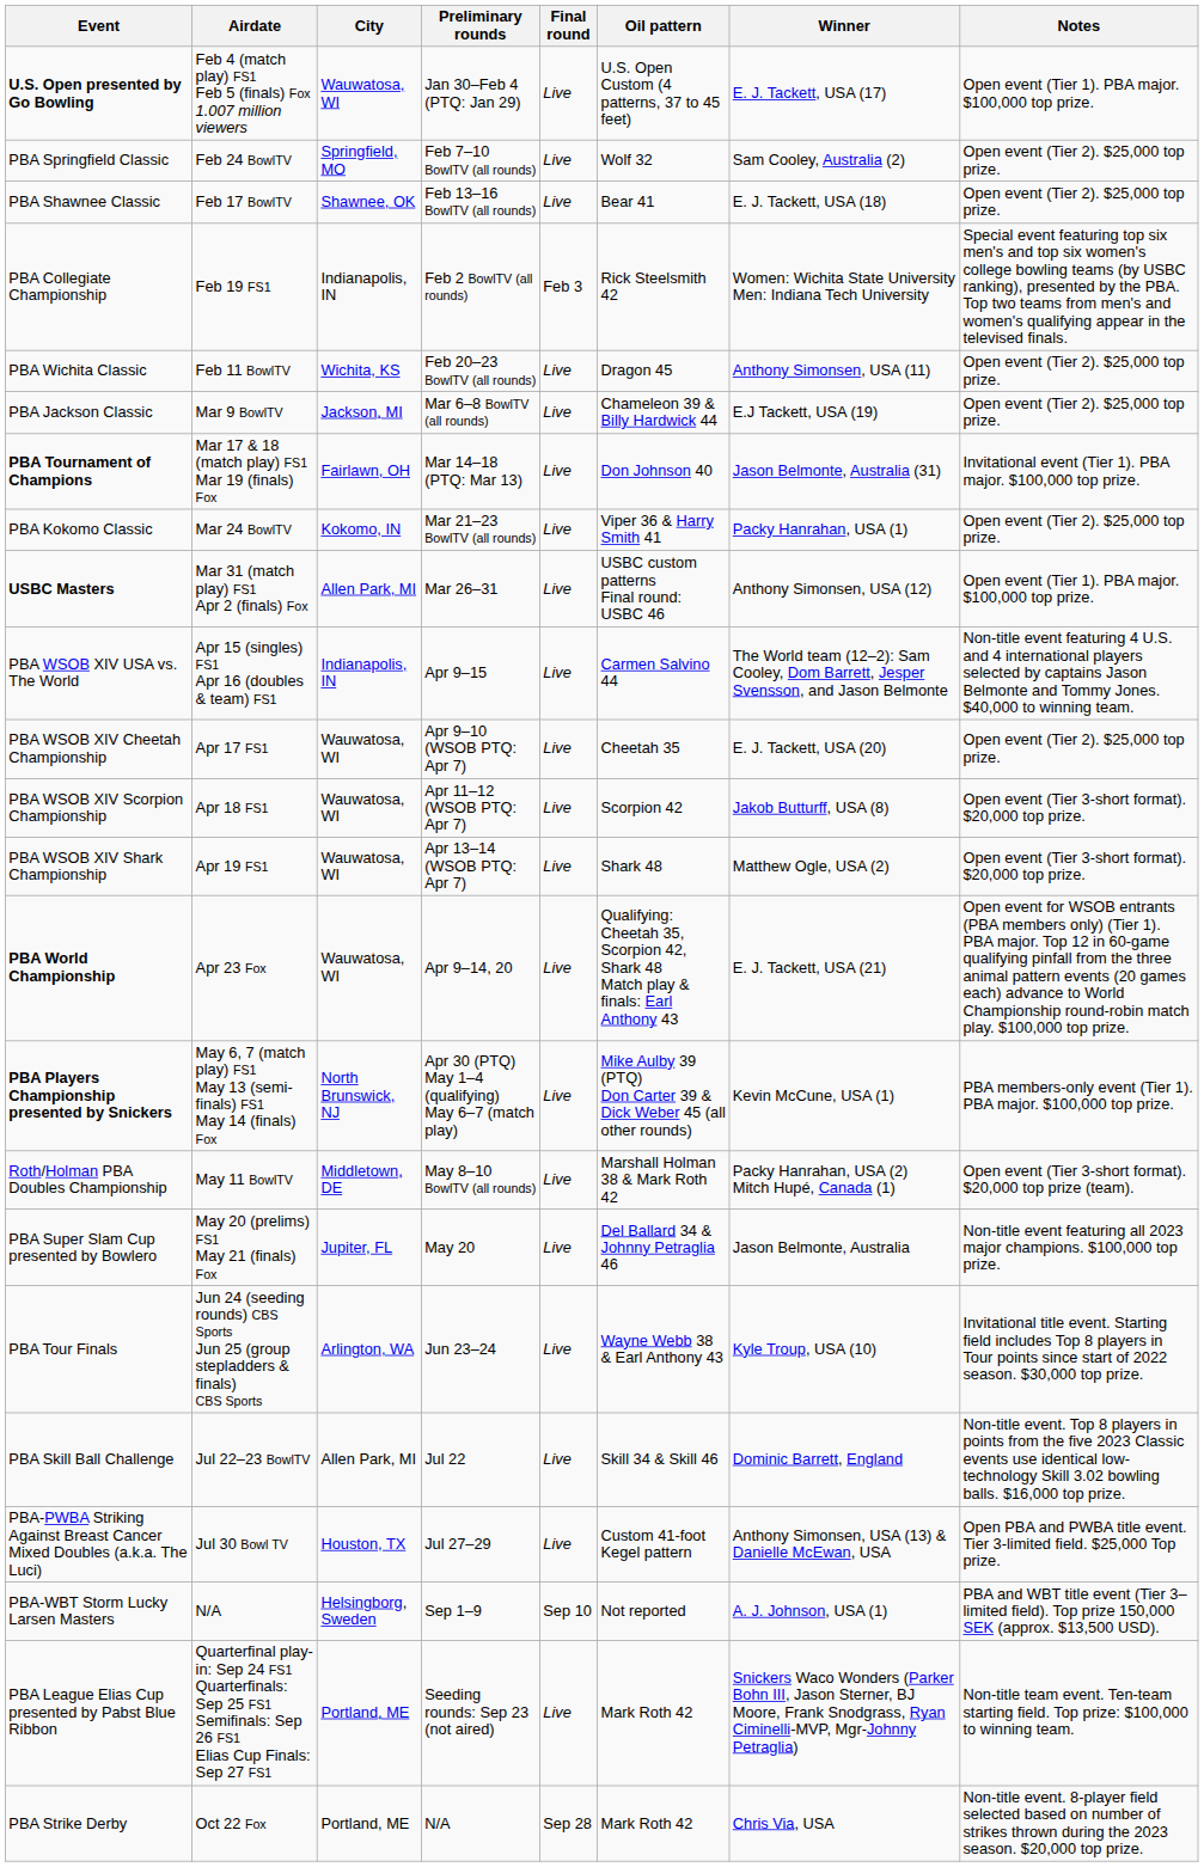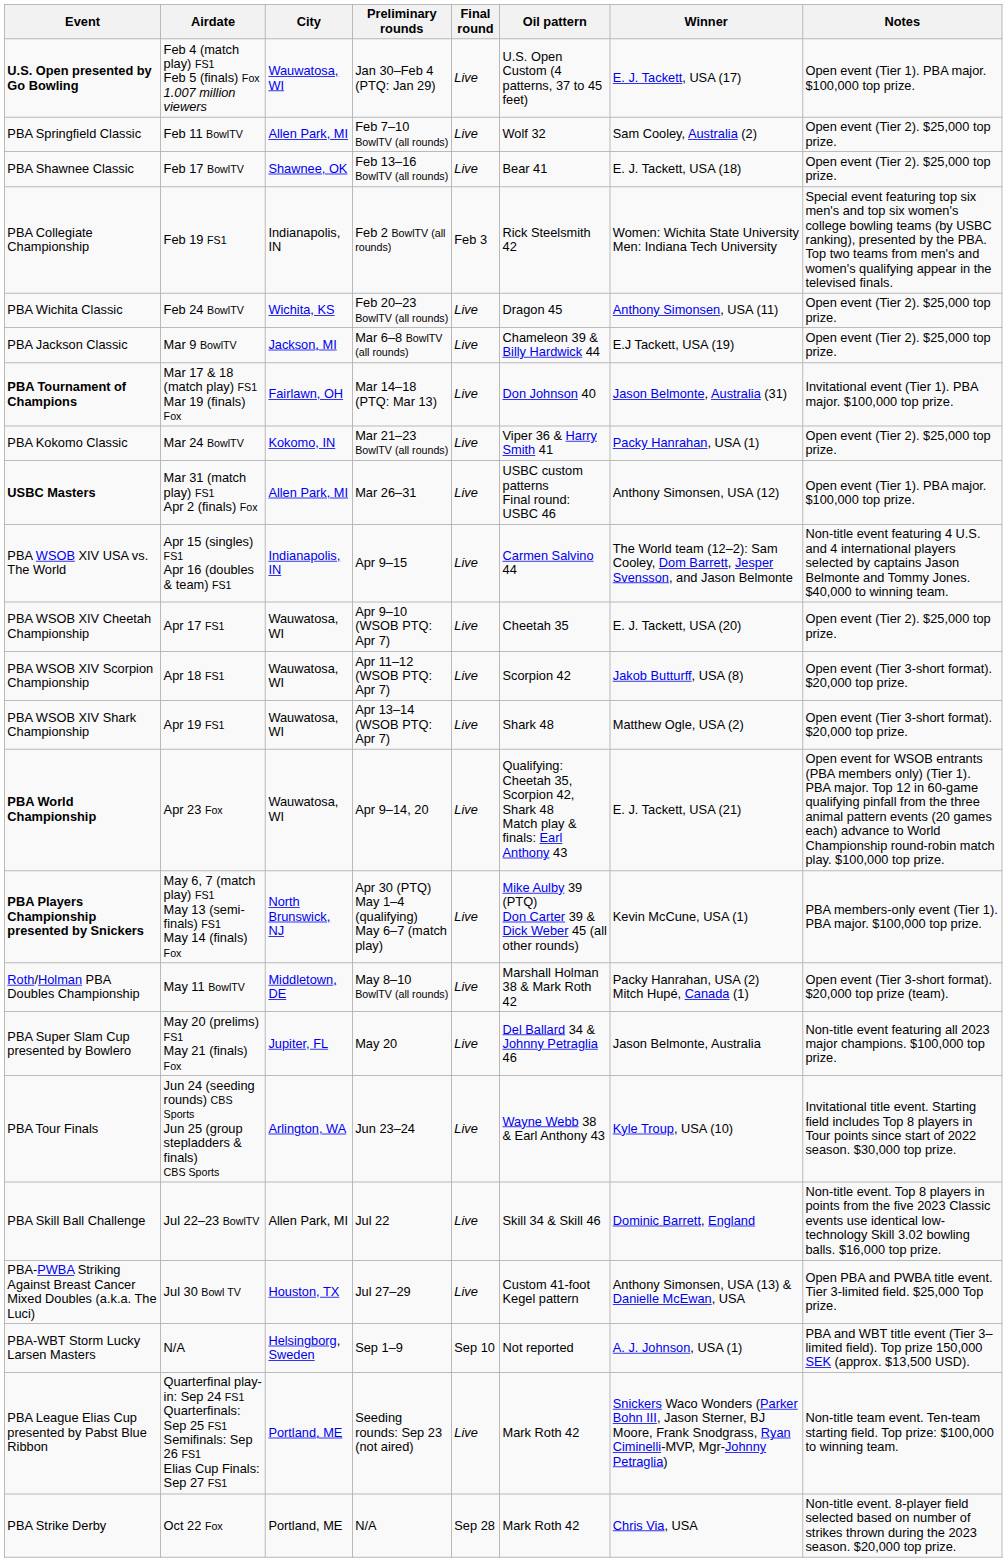 <table class="wikitable">
 <tr>
 <th>Event</th>
 <th>Airdate</th>
 <th>City</th>
 <th>Preliminary rounds</th>
 <th>Final round</th>
 <th>Oil pattern</th>
 <th>Winner</th>
 <th width=20%>Notes</th>
 </tr>
 <tr>
 <td><strong>U.S. Open presented by Go Bowling</strong></td>
 <td>Feb 4 (match play) <small>FS1</small><br>Feb 5 (finals) <small>Fox</small><br><em>1.007 million viewers</em></td>
 <td><a href='#'>Wauwatosa, WI</a></td>
 <td>Jan 30–Feb 4<br>(PTQ: Jan 29)</td>
 <td><em>Live</em></td>
 <td>U.S. Open Custom (4 patterns, 37 to 45 feet)</td>
 <td> <a href='#'>E. J. Tackett</a>, USA (17)</td>
 <td>Open event (Tier 1). PBA major. $100,000 top prize.</td>
 </tr>
 <tr>
 <td>PBA Springfield Classic</td>
-<td>Feb 24 <small>BowlTV</small></td>
-<td><a href='#'>Springfield, MO</a></td>
+<td>Feb 11 <small>BowlTV</small></td>
+<td><a href='#'>Allen Park, MI</a></td>
 <td>Feb 7–10 <small>BowlTV (all rounds)</small></td>
 <td><em>Live</em></td>
 <td>Wolf 32</td>
 <td> Sam Cooley, <a href='#'>Australia</a> (2)</td>
 <td>Open event (Tier 2). $25,000 top prize.</td>
 </tr>
 <tr>
 <td>PBA Shawnee Classic</td>
 <td>Feb 17 <small>BowlTV</small></td>
 <td><a href='#'>Shawnee, OK</a></td>
 <td>Feb 13–16 <small>BowlTV (all rounds)</small></td>
 <td><em>Live</em></td>
 <td>Bear 41</td>
 <td> E. J. Tackett, USA (18)</td>
 <td>Open event (Tier 2). $25,000 top prize.</td>
 </tr>
 <tr>
 <td>PBA Collegiate Championship</td>
 <td>Feb 19 <small>FS1</small></td>
 <td>Indianapolis, IN</td>
 <td>Feb 2 <small>BowlTV (all rounds)</small></td>
 <td>Feb 3</td>
 <td>Rick Steelsmith 42</td>
 <td>Women: Wichita State University<br>Men: Indiana Tech University</td>
 <td>Special event featuring top six men's and top six women's college bowling teams (by USBC ranking), presented by the PBA. Top two teams from men's and women's qualifying appear in the televised finals.</td>
 </tr>
 <tr>
 <td>PBA Wichita Classic</td>
-<td>Feb 11 <small>BowlTV</small></td>
+<td>Feb 24 <small>BowlTV</small></td>
 <td><a href='#'>Wichita, KS</a></td>
 <td>Feb 20–23 <small>BowlTV (all rounds)</small></td>
 <td><em>Live</em></td>
 <td>Dragon 45</td>
 <td> <a href='#'>Anthony Simonsen</a>, USA (11)</td>
 <td>Open event (Tier 2). $25,000 top prize.</td>
 </tr>
 <tr>
 <td>PBA Jackson Classic</td>
 <td>Mar 9 <small>BowlTV</small></td>
 <td><a href='#'>Jackson, MI</a></td>
 <td>Mar 6–8 <small>BowlTV (all rounds)</small></td>
 <td><em>Live</em></td>
 <td>Chameleon 39 & <a href='#'>Billy Hardwick</a> 44</td>
 <td> E.J Tackett, USA (19)</td>
 <td>Open event (Tier 2). $25,000 top prize.</td>
 </tr>
 <tr>
 <td><strong>PBA Tournament of Champions</strong></td>
 <td>Mar 17 & 18 (match play) <small>FS1</small><br>Mar 19 (finals) <small>Fox</small></td>
 <td><a href='#'>Fairlawn, OH</a></td>
 <td>Mar 14–18<br>(PTQ: Mar 13)</td>
 <td><em>Live</em></td>
 <td><a href='#'>Don Johnson</a> 40</td>
 <td> <a href='#'>Jason Belmonte</a>, <a href='#'>Australia</a> (31)</td>
 <td>Invitational event (Tier 1). PBA major. $100,000 top prize.</td>
 </tr>
 <tr>
 <td>PBA Kokomo Classic</td>
 <td>Mar 24 <small>BowlTV</small></td>
 <td><a href='#'>Kokomo, IN</a></td>
 <td>Mar 21–23 <small>BowlTV (all rounds)</small></td>
 <td><em>Live</em></td>
 <td>Viper 36 & <a href='#'>Harry Smith</a> 41</td>
 <td> <a href='#'>Packy Hanrahan</a>, USA (1)</td>
 <td>Open event (Tier 2). $25,000 top prize.</td>
 </tr>
 <tr>
 <td><strong>USBC Masters</strong></td>
 <td>Mar 31 (match play) <small>FS1</small><br>Apr 2 (finals) <small>Fox</small></td>
 <td><a href='#'>Allen Park, MI</a></td>
 <td>Mar 26–31</td>
 <td><em>Live</em></td>
 <td>USBC custom patterns<br>Final round: USBC 46</td>
 <td> Anthony Simonsen, USA (12)</td>
 <td>Open event (Tier 1). PBA major. $100,000 top prize.</td>
 </tr>
 <tr>
 <td>PBA <a href='#'>WSOB</a> XIV USA vs. The World</td>
 <td>Apr 15 (singles) <small>FS1</small><br>Apr 16 (doubles & team) <small>FS1</small></td>
 <td><a href='#'>Indianapolis, IN</a></td>
 <td>Apr 9–15</td>
 <td><em>Live</em></td>
 <td><a href='#'>Carmen Salvino</a> 44</td>
 <td>The World team (12–2):  Sam Cooley,  <a href='#'>Dom Barrett</a>,  <a href='#'>Jesper Svensson</a>, and  Jason Belmonte</td>
 <td>Non-title event featuring 4 U.S. and 4 international players selected by captains Jason Belmonte and Tommy Jones. $40,000 to winning team.</td>
 </tr>
 <tr>
 <td>PBA WSOB XIV Cheetah Championship</td>
 <td>Apr 17 <small>FS1</small></td>
 <td>Wauwatosa, WI</td>
 <td>Apr 9–10 (WSOB PTQ: Apr 7)</td>
 <td><em>Live</em></td>
 <td>Cheetah 35</td>
 <td> E. J. Tackett, USA (20)</td>
 <td>Open event (Tier 2). $25,000 top prize.</td>
 </tr>
 <tr>
 <td>PBA WSOB XIV Scorpion Championship</td>
 <td>Apr 18 <small>FS1</small></td>
 <td>Wauwatosa, WI</td>
 <td>Apr 11–12 (WSOB PTQ: Apr 7)</td>
 <td><em>Live</em></td>
 <td>Scorpion 42</td>
 <td> <a href='#'>Jakob Butturff</a>, USA (8)</td>
 <td>Open event (Tier 3-short format). $20,000 top prize.</td>
 </tr>
 <tr>
 <td>PBA WSOB XIV Shark Championship</td>
 <td>Apr 19 <small>FS1</small></td>
 <td>Wauwatosa, WI</td>
 <td>Apr 13–14 (WSOB PTQ: Apr 7)</td>
 <td><em>Live</em></td>
 <td>Shark 48</td>
 <td> Matthew Ogle, USA (2)</td>
 <td>Open event (Tier 3-short format). $20,000 top prize.</td>
 </tr>
 <tr>
 <td><strong>PBA World Championship</strong></td>
 <td>Apr 23 <small>Fox</small></td>
 <td>Wauwatosa, WI</td>
 <td>Apr 9–14, 20</td>
 <td><em>Live</em></td>
 <td>Qualifying: Cheetah 35, Scorpion 42, Shark 48<br>Match play & finals: <a href='#'>Earl Anthony</a> 43</td>
 <td> E. J. Tackett, USA (21)</td>
 <td>Open event for WSOB entrants (PBA members only) (Tier 1). PBA major. Top 12 in 60-game qualifying pinfall from the three animal pattern events (20 games each) advance to World Championship round-robin match play. $100,000 top prize.</td>
 </tr>
 <tr>
 <td><strong>PBA Players Championship presented by Snickers</strong></td>
 <td>May 6, 7 (match play) <small>FS1</small><br>May 13 (semi-finals) <small>FS1</small><br>May 14 (finals) <small>Fox</small></td>
 <td><a href='#'>North Brunswick, NJ</a></td>
 <td>Apr 30 (PTQ)<br>May 1–4 (qualifying)<br>May 6–7 (match play)</td>
 <td><em>Live</em></td>
 <td><a href='#'>Mike Aulby</a> 39 (PTQ)<br><a href='#'>Don Carter</a> 39 & <a href='#'>Dick Weber</a> 45 (all other rounds)</td>
 <td> Kevin McCune, USA (1)</td>
 <td>PBA members-only event (Tier 1). PBA major. $100,000 top prize.</td>
 </tr>
 <tr>
 <td><a href='#'>Roth</a>/<a href='#'>Holman</a> PBA Doubles Championship</td>
 <td>May 11 <small>BowlTV</small></td>
 <td><a href='#'>Middletown, DE</a></td>
 <td>May 8–10 <small>BowlTV (all rounds)</small></td>
 <td><em>Live</em></td>
 <td>Marshall Holman 38 & Mark Roth 42</td>
 <td> Packy Hanrahan, USA (2) <br>  Mitch Hupé, <a href='#'>Canada</a> (1)</td>
 <td>Open event (Tier 3-short format). $20,000 top prize (team).</td>
 </tr>
 <tr>
 <td>PBA Super Slam Cup presented by Bowlero</td>
 <td>May 20 (prelims) <small>FS1</small><br>May 21 (finals) <small>Fox</small></td>
 <td><a href='#'>Jupiter, FL</a></td>
 <td>May 20</td>
 <td><em>Live</em></td>
 <td><a href='#'>Del Ballard</a> 34 & <a href='#'>Johnny Petraglia</a> 46</td>
 <td> Jason Belmonte, Australia</td>
 <td>Non-title event featuring all 2023 major champions. $100,000 top prize.</td>
 </tr>
 <tr>
 <td>PBA Tour Finals</td>
 <td>Jun 24 (seeding rounds) <small>CBS Sports</small><br>Jun 25 (group stepladders & finals)<br><small>CBS Sports</small></td>
 <td><a href='#'>Arlington, WA</a></td>
 <td>Jun 23–24</td>
 <td><em>Live</em></td>
 <td><a href='#'>Wayne Webb</a> 38 & Earl Anthony 43</td>
 <td> <a href='#'>Kyle Troup</a>, USA (10)</td>
 <td>Invitational title event. Starting field includes Top 8 players in Tour points since start of 2022 season. $30,000 top prize.</td>
 </tr>
 <tr>
 <td>PBA Skill Ball Challenge</td>
 <td>Jul 22–23 <small>BowlTV</small><br></td>
 <td>Allen Park, MI</td>
 <td>Jul 22</td>
 <td><em>Live</em></td>
 <td>Skill 34 & Skill 46</td>
 <td> <a href='#'>Dominic Barrett</a>, <a href='#'>England</a></td>
 <td>Non-title event. Top 8 players in points from the five 2023 Classic events use identical low-technology Skill 3.02 bowling balls. $16,000 top prize.</td>
 </tr>
 <tr>
 <td>PBA-<a href='#'>PWBA</a> Striking Against Breast Cancer Mixed Doubles (a.k.a. The Luci)</td>
 <td>Jul 30 <small>Bowl TV</small></td>
 <td><a href='#'>Houston, TX</a></td>
 <td>Jul 27–29</td>
 <td><em>Live</em></td>
 <td>Custom 41-foot Kegel pattern</td>
 <td> Anthony Simonsen, USA (13) &  <a href='#'>Danielle McEwan</a>, USA</td>
 <td>Open PBA and PWBA title event. Tier 3-limited field. $25,000 Top prize.</td>
 </tr>
 <tr>
 <td>PBA-WBT Storm Lucky Larsen Masters</td>
 <td>N/A</td>
 <td><a href='#'>Helsingborg</a>, <a href='#'>Sweden</a></td>
 <td>Sep 1–9</td>
 <td>Sep 10</td>
 <td>Not reported</td>
 <td> <a href='#'>A. J. Johnson</a>, USA (1)</td>
 <td>PBA and WBT title event (Tier 3–limited field). Top prize 150,000 <a href='#'>SEK</a> (approx. $13,500 USD).</td>
 </tr>
 <tr>
 <td>PBA League Elias Cup presented by Pabst Blue Ribbon</td>
 <td>Quarterfinal play-in: Sep 24 <small>FS1</small><br>Quarterfinals: Sep 25 <small>FS1</small><br>Semifinals: Sep 26 <small>FS1</small><br>Elias Cup Finals: Sep 27 <small>FS1</small></td>
 <td><a href='#'>Portland, ME</a></td>
 <td>Seeding rounds: Sep 23 (not aired)</td>
 <td><em>Live</em></td>
 <td>Mark Roth 42</td>
 <td><a href='#'>Snickers</a> Waco Wonders (<a href='#'>Parker Bohn III</a>, Jason Sterner, BJ Moore, Frank Snodgrass, <a href='#'>Ryan Ciminelli</a>-MVP, Mgr-<a href='#'>Johnny Petraglia</a>)</td>
 <td>Non-title team event. Ten-team starting field. Top prize: $100,000 to winning team.</td>
 </tr>
 <tr>
 <td>PBA Strike Derby</td>
 <td>Oct 22 <small>Fox</small><br></td>
 <td>Portland, ME</td>
 <td>N/A</td>
 <td>Sep 28</td>
 <td>Mark Roth 42</td>
 <td> <a href='#'>Chris Via</a>, USA</td>
 <td>Non-title event. 8-player field selected based on number of strikes thrown during the 2023 season. $20,000 top prize.</td>
 </tr>
 </table>
